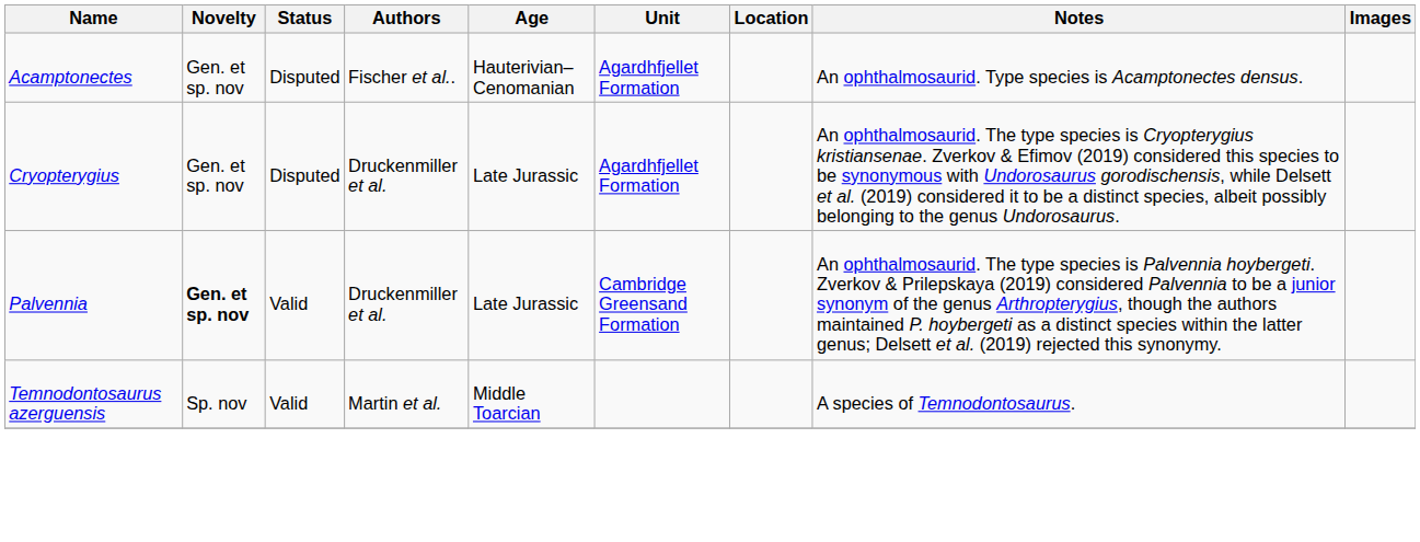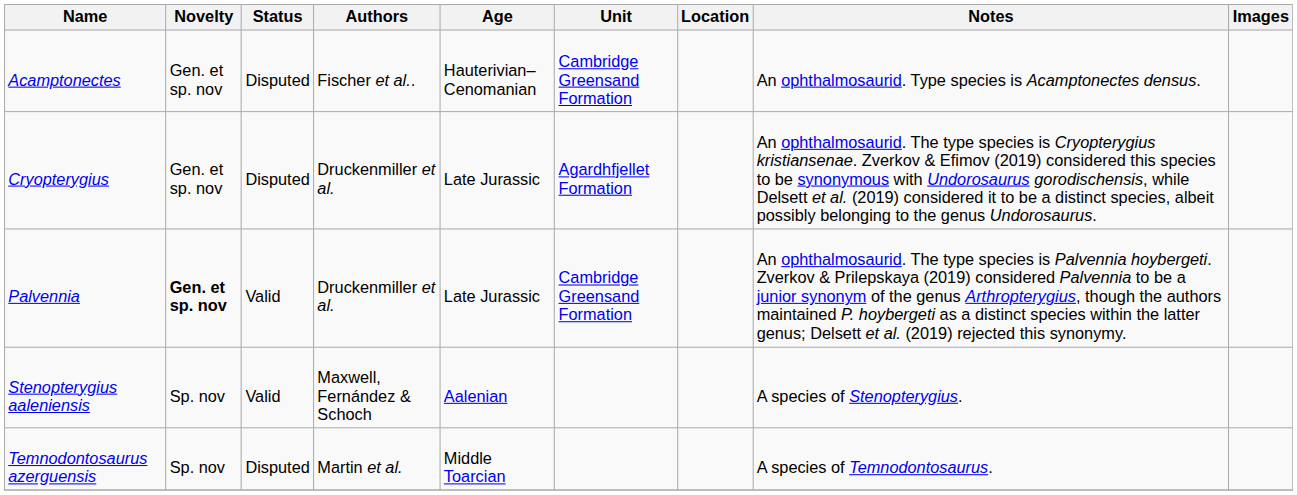 <table class="wikitable sortable" align="center" width="100%">
 <tr>
 <th>Name</th>
 <th>Novelty</th>
 <th>Status</th>
 <th>Authors</th>
 <th>Age</th>
 <th>Unit</th>
 <th>Location</th>
 <th>Notes</th>
 <th>Images</th>
 </tr>
 <tr>
 <td><br><em><a href='#'>Acamptonectes</a></em></td>
 <td><br>Gen. et sp. nov</td>
 <td><br>Disputed</td>
 <td><br>Fischer <em>et al.</em>.</td>
 <td><br>Hauterivian–Cenomanian</td>
-<td><br><a href='#'>Agardhfjellet Formation</a></td>
+<td><br><a href='#'>Cambridge Greensand Formation</a></td>
 <td><br></td>
 <td><br>An <a href='#'>ophthalmosaurid</a>. Type species is <em>Acamptonectes densus</em>.</td>
 <td><br></td>
 </tr>
 <tr>
 <td><br><em><a href='#'>Cryopterygius</a></em></td>
 <td><br>Gen. et sp. nov</td>
 <td><br>Disputed</td>
 <td><br>Druckenmiller <em>et al.</em></td>
 <td><br>Late Jurassic</td>
 <td><br><a href='#'>Agardhfjellet Formation</a></td>
 <td><br></td>
 <td><br>An <a href='#'>ophthalmosaurid</a>. The type species is <em>Cryopterygius kristiansenae</em>. Zverkov & Efimov (2019) considered this species to be <a href='#'>synonymous</a> with <em><a href='#'>Undorosaurus</a> gorodischensis</em>, while Delsett <em>et al.</em> (2019) considered it to be a distinct species, albeit possibly belonging to the genus <em>Undorosaurus</em>.</td>
 <td></td>
 </tr>
 <tr>
 <td><br><em><a href='#'>Palvennia</a></em></td>
 <td><strong><br>Gen. et sp. nov</strong></td>
 <td><br>Valid</td>
 <td><br>Druckenmiller <em>et al.</em></td>
 <td><br>Late Jurassic</td>
 <td><br><a href='#'>Cambridge Greensand Formation</a></td>
 <td><br></td>
 <td><br>An <a href='#'>ophthalmosaurid</a>. The type species is <em>Palvennia hoybergeti</em>. Zverkov & Prilepskaya (2019) considered <em>Palvennia</em> to be a <a href='#'>junior synonym</a> of the genus <em><a href='#'>Arthropterygius</a></em>, though the authors maintained <em>P. hoybergeti</em> as a distinct species within the latter genus; Delsett <em>et al.</em> (2019) rejected this synonymy.</td>
 <td></td>
 </tr>
 <tr>
+<td><br><em><a href='#'>Stenopterygius aaleniensis</a></em></td>
+<td><br>Sp. nov</td>
+<td><br>Valid</td>
+<td><br>Maxwell, Fernández & Schoch</td>
+<td><br><a href='#'>Aalenian</a></td>
+<td></td>
+<td><br></td>
+<td><br>A species of <em><a href='#'>Stenopterygius</a></em>.</td>
+<td><br></td>
+</tr>
+<tr>
 <td><br><em><a href='#'>Temnodontosaurus azerguensis</a></em></td>
 <td><br>Sp. nov</td>
-<td><br>Valid</td>
+<td><br>Disputed</td>
 <td><br>Martin <em>et al.</em></td>
 <td><br>Middle <a href='#'>Toarcian</a></td>
 <td></td>
 <td><br></td>
 <td><br>A species of <em><a href='#'>Temnodontosaurus</a></em>.</td>
 <td></td>
 </tr>
 <tr>
 </tr>
 </table>
